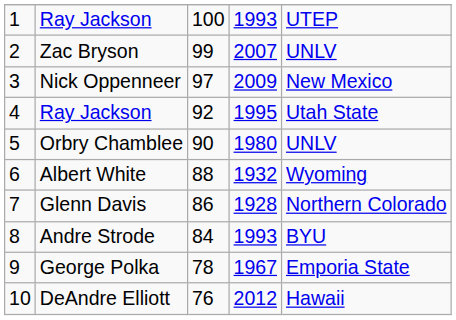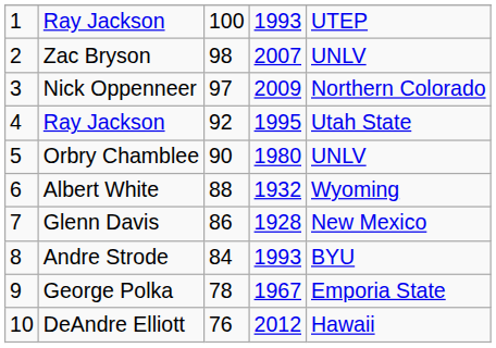 <table class="wikitable">
 <tr>
 </tr>
 <tr>
 <td>1</td>
 <td><a href='#'>Ray Jackson</a></td>
 <td>100</td>
 <td><a href='#'>1993</a></td>
 <td><a href='#'>UTEP</a></td>
 </tr>
 <tr>
 <td>2</td>
 <td>Zac Bryson</td>
-<td>99</td>
+<td>98</td>
 <td><a href='#'>2007</a></td>
 <td><a href='#'>UNLV</a></td>
 </tr>
 <tr>
 <td>3</td>
 <td>Nick Oppenneer</td>
 <td>97</td>
 <td><a href='#'>2009</a></td>
-<td><a href='#'>New Mexico</a></td>
+<td><a href='#'>Northern Colorado</a></td>
 </tr>
 <tr>
 <td>4</td>
 <td><a href='#'>Ray Jackson</a></td>
 <td>92</td>
 <td><a href='#'>1995</a></td>
 <td><a href='#'>Utah State</a></td>
 </tr>
 <tr>
 <td>5</td>
 <td>Orbry Chamblee</td>
 <td>90</td>
 <td><a href='#'>1980</a></td>
 <td><a href='#'>UNLV</a></td>
 </tr>
 <tr>
 <td>6</td>
 <td>Albert White</td>
 <td>88</td>
 <td><a href='#'>1932</a></td>
 <td><a href='#'>Wyoming</a></td>
 </tr>
 <tr>
 <td>7</td>
 <td>Glenn Davis</td>
 <td>86</td>
 <td><a href='#'>1928</a></td>
-<td><a href='#'>Northern Colorado</a></td>
+<td><a href='#'>New Mexico</a></td>
 </tr>
 <tr>
 <td>8</td>
 <td>Andre Strode</td>
 <td>84</td>
 <td><a href='#'>1993</a></td>
 <td><a href='#'>BYU</a></td>
 </tr>
 <tr>
 <td>9</td>
 <td>George Polka</td>
 <td>78</td>
 <td><a href='#'>1967</a></td>
 <td><a href='#'>Emporia State</a></td>
 </tr>
 <tr>
 <td>10</td>
 <td>DeAndre Elliott</td>
 <td>76</td>
 <td><a href='#'>2012</a></td>
 <td><a href='#'>Hawaii</a></td>
 </tr>
 </table>
